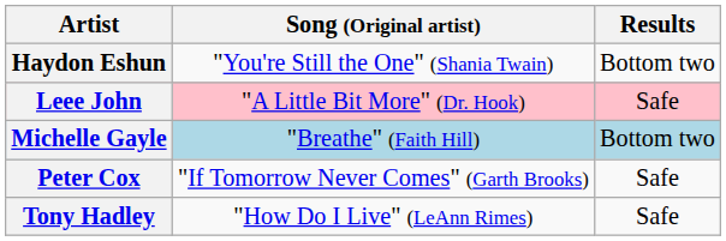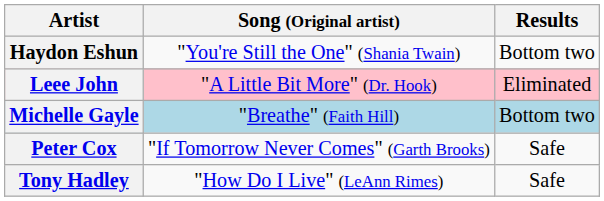 <table class="wikitable plainrowheaders" style="text-align:center;">
 <tr>
 <th scope="col">Artist</th>
 <th scope="col">Song <small>(Original artist)</small></th>
 <th scope="col">Results</th>
 </tr>
 <tr>
 <th scope="row">Haydon Eshun</th>
 <td>"<a href='#'>You're Still the One</a>" <small>(<a href='#'>Shania Twain</a>)</small></td>
 <td>Bottom two</td>
 </tr>
 <tr style="background:pink;">
 <th scope="row"><a href='#'>Leee John</a></th>
 <td>"<a href='#'>A Little Bit More</a>" <small>(<a href='#'>Dr. Hook</a>)</small></td>
-<td>Safe</td>
+<td>Eliminated</td>
 </tr>
 <tr style="background:lightblue;">
 <th scope="row"><a href='#'>Michelle Gayle</a></th>
 <td>"<a href='#'>Breathe</a>" <small>(<a href='#'>Faith Hill</a>)</small></td>
 <td>Bottom two</td>
 </tr>
 <tr>
 <th scope="row"><a href='#'>Peter Cox</a></th>
 <td>"<a href='#'>If Tomorrow Never Comes</a>" <small>(<a href='#'>Garth Brooks</a>)</small></td>
 <td>Safe</td>
 </tr>
 <tr>
 <th scope="row"><a href='#'>Tony Hadley</a></th>
 <td>"<a href='#'>How Do I Live</a>" <small>(<a href='#'>LeAnn Rimes</a>)</small></td>
 <td>Safe</td>
 </tr>
 </table>
